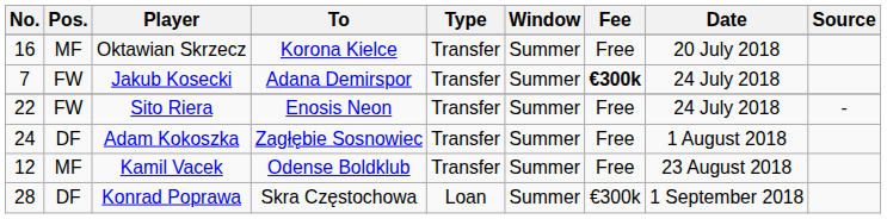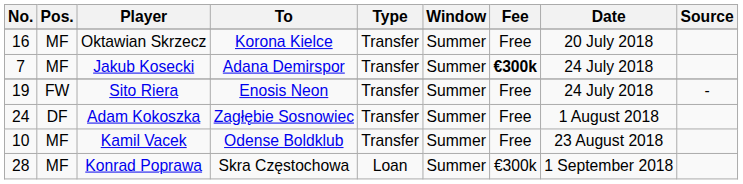 <table class="wikitable" style="text-align: center">
 <tr>
 <th>No.</th>
 <th>Pos.</th>
 <th>Player</th>
 <th>To</th>
 <th>Type</th>
 <th>Window</th>
 <th>Fee</th>
 <th>Date</th>
 <th>Source</th>
 </tr>
 <tr>
 </tr>
 <tr ||MF||>
 </tr>
 <tr>
 </tr>
 <tr ||FW||>
 </tr>
 <tr>
 <td>16</td>
 <td>MF</td>
 <td>Oktawian Skrzecz</td>
 <td><a href='#'>Korona Kielce</a></td>
 <td>Transfer</td>
 <td>Summer</td>
 <td>Free</td>
 <td>20 July 2018</td>
 <td></td>
 </tr>
 <tr>
 <td>7</td>
-<td>FW</td>
+<td>MF</td>
 <td><a href='#'>Jakub Kosecki</a></td>
 <td><a href='#'>Adana Demirspor</a></td>
 <td>Transfer</td>
 <td>Summer</td>
 <td><strong>€300k</strong></td>
 <td>24 July 2018</td>
 <td></td>
 </tr>
 <tr>
 </tr>
 <tr ||FW||>
 </tr>
 <tr>
-<td>22</td>
+<td>19</td>
 <td>FW</td>
 <td><a href='#'>Sito Riera</a></td>
 <td><a href='#'>Enosis Neon</a></td>
 <td>Transfer</td>
 <td>Summer</td>
 <td>Free</td>
 <td>24 July 2018</td>
 <td>-</td>
 </tr>
 <tr>
 <td>24</td>
 <td>DF</td>
 <td><a href='#'>Adam Kokoszka</a></td>
 <td><a href='#'>Zagłębie Sosnowiec</a></td>
 <td>Transfer</td>
 <td>Summer</td>
 <td>Free</td>
 <td>1 August 2018</td>
 <td></td>
 </tr>
 <tr>
-<td>12</td>
+<td>10</td>
 <td>MF</td>
 <td><a href='#'>Kamil Vacek</a></td>
 <td><a href='#'>Odense Boldklub</a></td>
 <td>Transfer</td>
 <td>Summer</td>
 <td>Free</td>
 <td>23 August 2018</td>
 <td></td>
 </tr>
 <tr>
 <td>28</td>
-<td>DF</td>
+<td>MF</td>
 <td><a href='#'>Konrad Poprawa</a></td>
 <td>Skra Częstochowa</td>
 <td>Loan</td>
 <td>Summer</td>
 <td>€300k</td>
 <td>1 September 2018</td>
 <td></td>
 </tr>
 </table>
